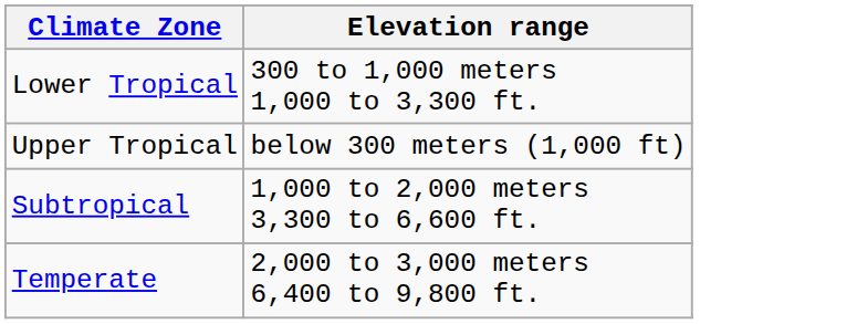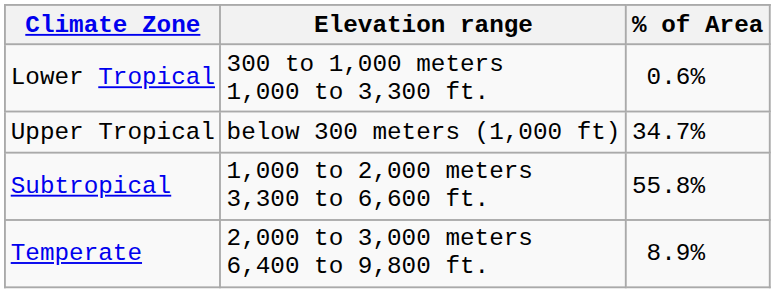 <table class="wikitable">
 <tr>
 <th><a href='#'>Climate Zone</a></th>
 <th>Elevation range</th>
+<th>% of Area</th>
 </tr>
 <tr>
 <td>Lower <a href='#'>Tropical</a></td>
 <td>300 to 1,000 meters<br>1,000 to 3,300 ft.</td>
+<td> 0.6%</td>
 </tr>
 <tr>
 <td>Upper Tropical</td>
 <td>below 300 meters (1,000 ft)</td>
+<td>34.7%</td>
 </tr>
 <tr>
 <td><a href='#'>Subtropical</a></td>
 <td>1,000 to 2,000 meters<br>3,300 to 6,600 ft.</td>
+<td>55.8%</td>
 </tr>
 <tr>
 <td><a href='#'>Temperate</a></td>
 <td>2,000 to 3,000 meters<br>6,400 to 9,800 ft.</td>
+<td> 8.9%</td>
 </tr>
 </table>
